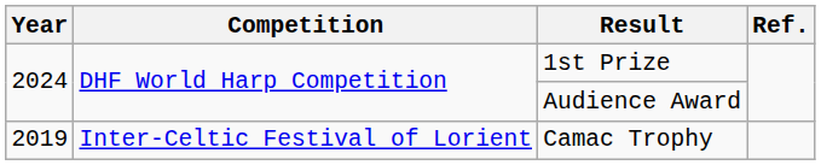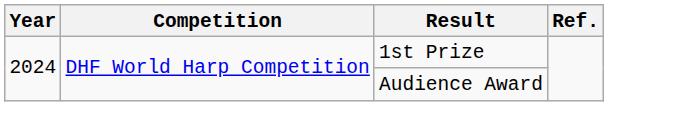 <table class=wikitable>
 <tr>
 <th>Year</th>
 <th>Competition</th>
 <th>Result</th>
 <th>Ref.</th>
 </tr>
 <tr>
 <td rowspan="2">2024</td>
 <td rowspan="2"><a href='#'>DHF World Harp Competition</a></td>
 <td>1st Prize</td>
 <td rowspan="2"></td>
 </tr>
 <tr>
 <td>Audience Award</td>
 </tr>
-<tr>
-<td>2019</td>
-<td><a href='#'>Inter-Celtic Festival of Lorient</a></td>
-<td>Camac Trophy</td>
-<td></td>
-</tr>
 </table>
